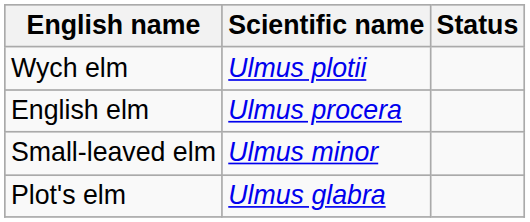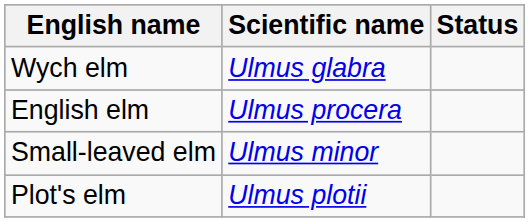 <table class="wikitable" |>
 <tr>
 <th>English name</th>
 <th>Scientific name</th>
 <th>Status</th>
 </tr>
 <tr>
 <td>Wych elm</td>
-<td><em><a href='#'>Ulmus plotii</a></em></td>
+<td><em><a href='#'>Ulmus glabra</a></em></td>
 <td></td>
 </tr>
 <tr>
 <td>English elm</td>
 <td><em><a href='#'>Ulmus procera</a></em></td>
 <td></td>
 </tr>
 <tr>
 <td>Small-leaved elm</td>
 <td><em><a href='#'>Ulmus minor</a></em></td>
 <td></td>
 </tr>
 <tr>
 <td>Plot's elm</td>
-<td><em><a href='#'>Ulmus glabra</a></em></td>
+<td><em><a href='#'>Ulmus plotii</a></em></td>
 <td></td>
 </tr>
 </table>
